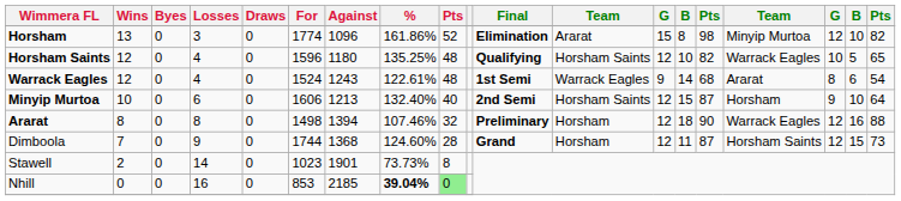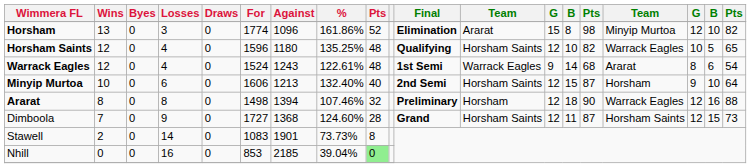 <table style="font-size: 85%; text-align: left;" class="wikitable">
 <tr>
 <th style="color:crimson">Wimmera FL</th>
 <th style="color:crimson">Wins</th>
 <th style="color:crimson">Byes</th>
 <th style="color:crimson">Losses</th>
 <th style="color:crimson">Draws</th>
 <th style="color:crimson">For</th>
 <th style="color:crimson">Against</th>
 <th style="color:crimson">%</th>
 <th style="color:crimson">Pts</th>
 <th></th>
 <th style="color:green">Final</th>
 <th style="color:green">Team</th>
 <th style="color:green">G</th>
 <th style="color:green">B</th>
 <th style="color:green">Pts</th>
 <th style="color:green">Team</th>
 <th style="color:green">G</th>
 <th style="color:green">B</th>
 <th style="color:green">Pts</th>
 </tr>
 <tr>
 </tr>
 <tr>
 </tr>
 <tr>
 <td><strong>	Horsham	</strong></td>
 <td>13</td>
 <td>0</td>
 <td>3</td>
 <td>0</td>
 <td>1774</td>
 <td>1096</td>
 <td>161.86%</td>
 <td>52</td>
 <td></td>
 <td><strong>Elimination</strong></td>
 <td>Ararat</td>
 <td>15</td>
 <td>8</td>
 <td>98</td>
 <td>Minyip Murtoa</td>
 <td>12</td>
 <td>10</td>
 <td>82</td>
 </tr>
 <tr>
 <td><strong>	Horsham Saints	</strong></td>
 <td>12</td>
 <td>0</td>
 <td>4</td>
 <td>0</td>
 <td>1596</td>
 <td>1180</td>
 <td>135.25%</td>
 <td>48</td>
 <td></td>
 <td><strong>Qualifying</strong></td>
 <td>Horsham Saints</td>
 <td>12</td>
 <td>10</td>
 <td>82</td>
 <td>Warrack Eagles</td>
 <td>10</td>
 <td>5</td>
 <td>65</td>
 </tr>
 <tr>
 <td><strong>	Warrack Eagles	</strong></td>
 <td>12</td>
 <td>0</td>
 <td>4</td>
 <td>0</td>
 <td>1524</td>
 <td>1243</td>
 <td>122.61%</td>
 <td>48</td>
 <td></td>
 <td><strong>1st Semi</strong></td>
 <td>Warrack Eagles</td>
 <td>9</td>
 <td>14</td>
 <td>68</td>
 <td>Ararat</td>
 <td>8</td>
 <td>6</td>
 <td>54</td>
 </tr>
 <tr>
 <td><strong>	Minyip Murtoa	</strong></td>
 <td>10</td>
 <td>0</td>
 <td>6</td>
 <td>0</td>
 <td>1606</td>
 <td>1213</td>
 <td>132.40%</td>
 <td>40</td>
 <td></td>
 <td><strong>2nd Semi</strong></td>
 <td>Horsham Saints</td>
 <td>12</td>
 <td>15</td>
 <td>87</td>
 <td>Horsham</td>
 <td>9</td>
 <td>10</td>
 <td>64</td>
 </tr>
 <tr ||>
 <td><strong>	Ararat	</strong></td>
 <td>8</td>
 <td>0</td>
 <td>8</td>
 <td>0</td>
 <td>1498</td>
 <td>1394</td>
 <td>107.46%</td>
 <td>32</td>
 <td></td>
 <td><strong>Preliminary</strong></td>
 <td>Horsham</td>
 <td>12</td>
 <td>18</td>
 <td>90</td>
 <td>Warrack Eagles</td>
 <td>12</td>
 <td>16</td>
 <td>88</td>
 </tr>
 <tr>
 <td>Dimboola</td>
 <td>7</td>
 <td>0</td>
 <td>9</td>
 <td>0</td>
-<td>1744</td>
+<td>1727</td>
 <td>1368</td>
 <td>124.60%</td>
 <td>28</td>
 <td></td>
 <td><strong>Grand</strong></td>
-<td>Horsham</td>
+<td>Horsham Saints</td>
 <td>12</td>
 <td>11</td>
 <td>87</td>
 <td>Horsham Saints</td>
 <td>12</td>
 <td>15</td>
 <td>73</td>
 </tr>
 <tr>
 <td>Stawell</td>
 <td>2</td>
 <td>0</td>
 <td>14</td>
 <td>0</td>
-<td>1023</td>
+<td>1083</td>
 <td>1901</td>
 <td>73.73%</td>
 <td>8</td>
 <td></td>
 </tr>
 <tr>
 <td>Nhill</td>
 <td>0</td>
 <td>0</td>
 <td>16</td>
 <td>0</td>
 <td>853</td>
 <td>2185</td>
-<td><strong>39.04%</strong></td>
+<td>39.04%</td>
 <td style="background: lightgreen;">0</td>
 <td></td>
 </tr>
 <tr>
 </tr>
 </table>
